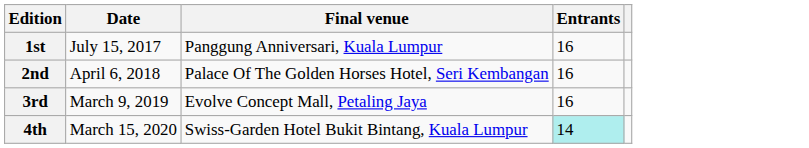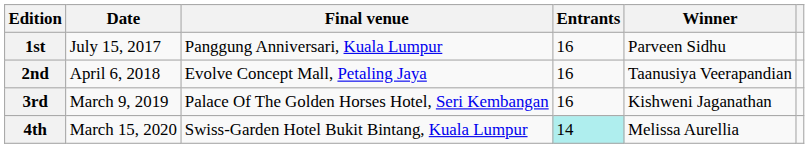 <table class="wikitable defaultcenter col2left col3left col5left" style="font-size:95%;">
 <tr>
 <th>Edition</th>
 <th>Date</th>
 <th>Final venue</th>
 <th>Entrants</th>
+<th>Winner</th>
 <th></th>
 </tr>
 <tr>
 <th>1st</th>
 <td>July 15, 2017</td>
 <td>Panggung Anniversari, <a href='#'>Kuala Lumpur</a></td>
 <td>16</td>
+<td>Parveen Sidhu</td>
 <td></td>
 </tr>
 <tr>
 <th>2nd</th>
 <td>April 6, 2018</td>
-<td>Palace Of The Golden Horses Hotel, <a href='#'>Seri Kembangan</a></td>
+<td>Evolve Concept Mall, <a href='#'>Petaling Jaya</a></td>
 <td>16</td>
+<td>Taanusiya Veerapandian</td>
 <td></td>
 </tr>
 <tr>
 <th>3rd</th>
 <td>March 9, 2019</td>
-<td>Evolve Concept Mall, <a href='#'>Petaling Jaya</a></td>
+<td>Palace Of The Golden Horses Hotel, <a href='#'>Seri Kembangan</a></td>
 <td>16</td>
+<td>Kishweni Jaganathan</td>
 <td></td>
 </tr>
 <tr>
 <th>4th</th>
 <td>March 15, 2020</td>
 <td>Swiss-Garden Hotel Bukit Bintang, <a href='#'>Kuala Lumpur</a></td>
 <td style="background: paleturquoise;">14</td>
+<td>Melissa Aurellia</td>
 <td></td>
 </tr>
 </table>
